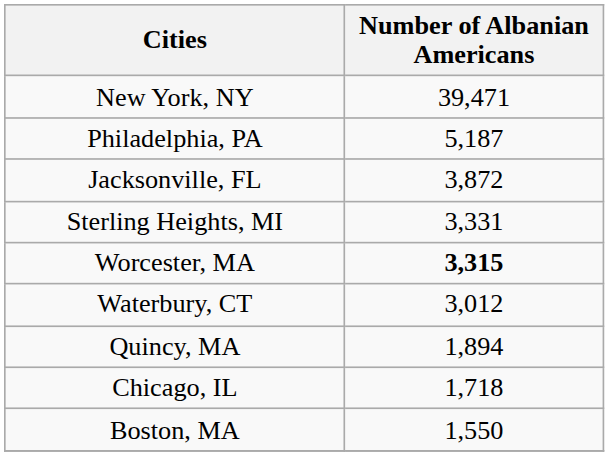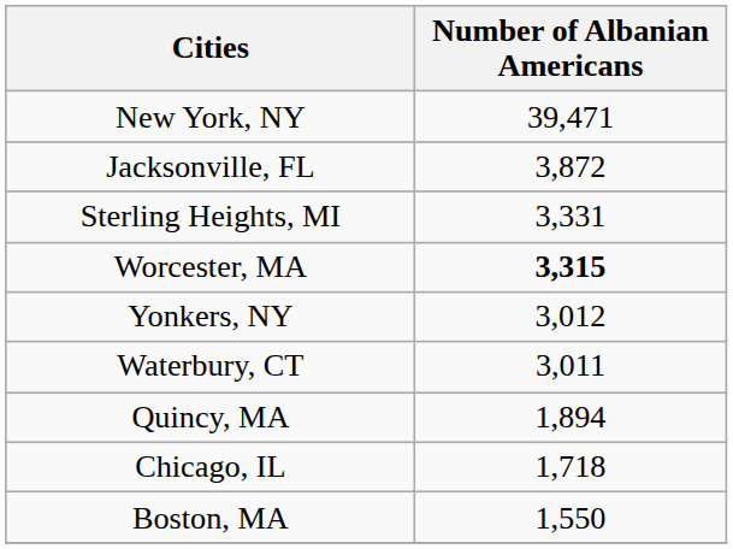 <table class="wikitable">
 <tr>
 <th scope="col" style="width:200px;">Cities</th>
 <th scope="col" style="width:150px;">Number of Albanian Americans</th>
 </tr>
 <tr align=center>
 <td>New York, NY</td>
 <td>39,471</td>
-</tr>
-<tr align=center>
-<td>Philadelphia, PA</td>
-<td>5,187</td>
 </tr>
 <tr align=center>
 <td>Jacksonville, FL</td>
 <td>3,872</td>
 </tr>
 <tr align=center>
 <td>Sterling Heights, MI</td>
 <td>3,331</td>
 </tr>
 <tr align=center>
 <td>Worcester, MA</td>
 <td><strong>3,315</strong></td>
 </tr>
 <tr align=center>
+<td>Yonkers, NY</td>
+<td>3,012</td>
+</tr>
+<tr align=center>
 <td>Waterbury, CT</td>
-<td>3,012</td>
+<td>3,011</td>
 </tr>
 <tr align=center>
 <td>Quincy, MA</td>
 <td>1,894</td>
 </tr>
 <tr align=center>
 <td>Chicago, IL</td>
 <td>1,718</td>
 </tr>
 <tr align=center>
 <td>Boston, MA</td>
 <td>1,550</td>
 </tr>
 <tr>
 </tr>
 </table>
